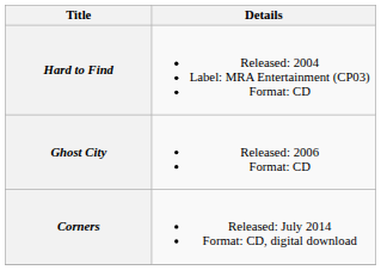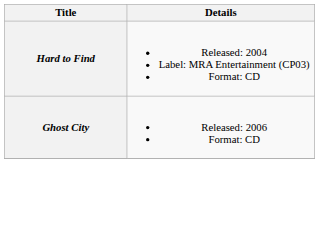 <table class="wikitable plainrowheaders" style="text-align:center;" border="1">
 <tr>
 <th scope="col" style="width:11em;">Title</th>
 <th scope="col" style="width:17em;">Details</th>
 </tr>
 <tr>
 <th scope="row"><em>Hard to Find</em></th>
 <td><br><ul><li>Released: 2004</li><li>Label: MRA Entertainment (CP03)</li><li>Format: CD</li></ul></td>
 </tr>
 <tr>
 <th scope="row"><em>Ghost City</em></th>
 <td><br><ul><li>Released: 2006</li><li>Format: CD</li></ul></td>
 </tr>
 <tr>
-<th scope="row"><em>Corners</em></th>
-<td><br><ul><li>Released: July 2014</li><li>Format: CD, digital download</li></ul></td>
-</tr>
-<tr>
 </tr>
 </table>
